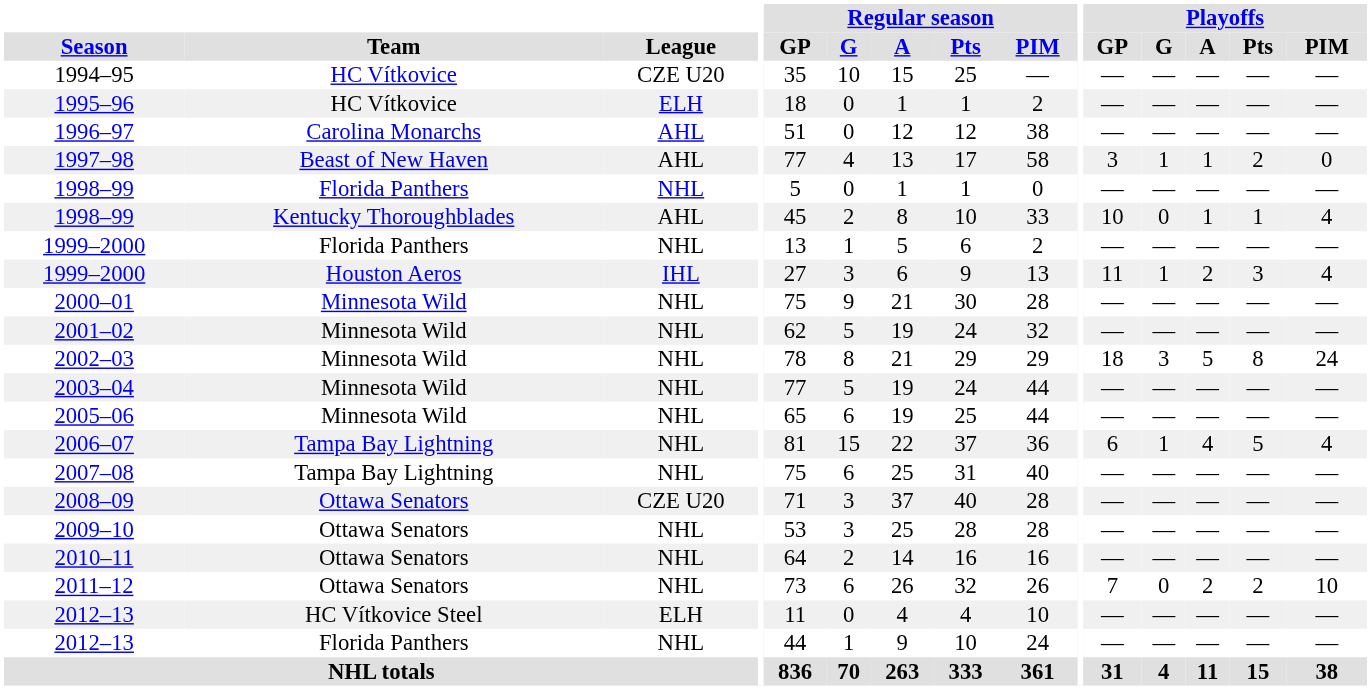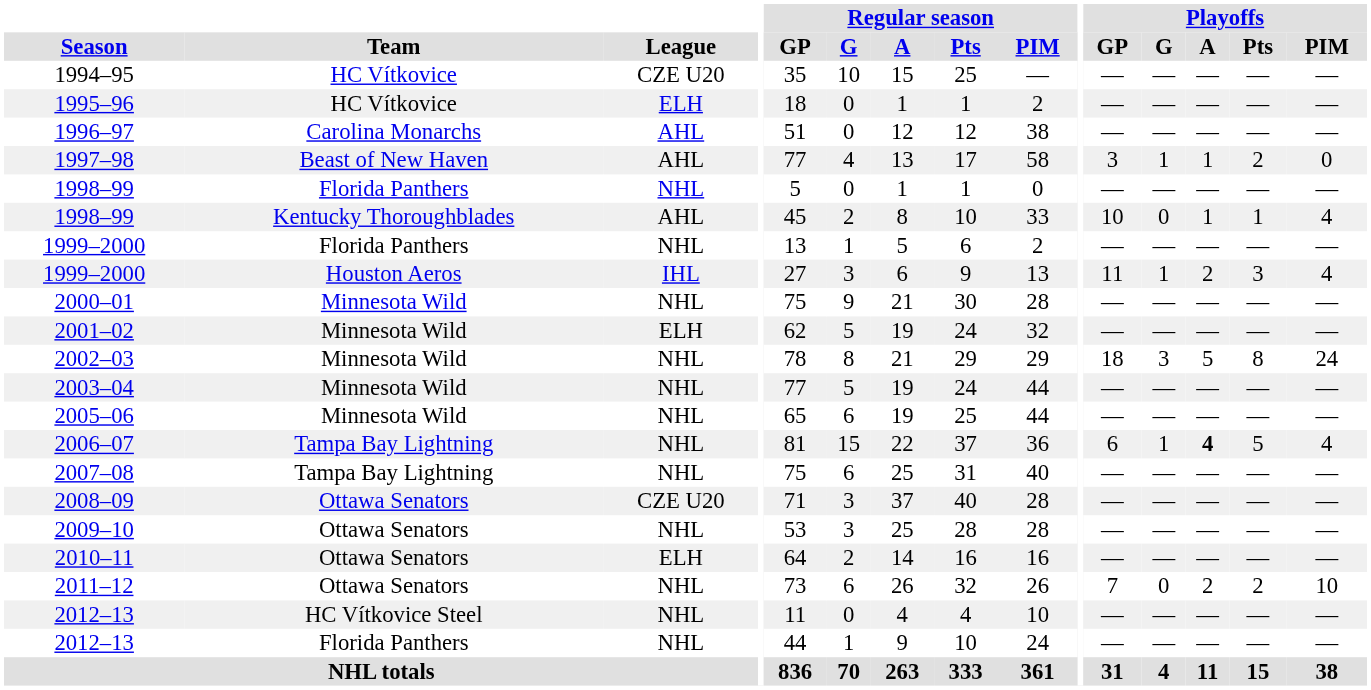 <table border="0" cellpadding="1" cellspacing="0" style="text-align:center; width:60em">
 <tr bgcolor="#e0e0e0">
 <th colspan="3" bgcolor="#ffffff"></th>
 <th rowspan="99" bgcolor="#ffffff"></th>
 <th colspan="5"><a href='#'>Regular season</a></th>
 <th rowspan="99" bgcolor="#ffffff"></th>
 <th colspan="5"><a href='#'>Playoffs</a></th>
 </tr>
 <tr bgcolor="#e0e0e0">
 <th><a href='#'>Season</a></th>
 <th>Team</th>
 <th>League</th>
 <th>GP</th>
 <th><a href='#'>G</a></th>
 <th><a href='#'>A</a></th>
 <th><a href='#'>Pts</a></th>
 <th><a href='#'>PIM</a></th>
 <th>GP</th>
 <th>G</th>
 <th>A</th>
 <th>Pts</th>
 <th>PIM</th>
 </tr>
 <tr>
 <td>1994–95</td>
 <td><a href='#'>HC Vítkovice</a></td>
 <td>CZE U20</td>
 <td>35</td>
 <td>10</td>
 <td>15</td>
 <td>25</td>
 <td>—</td>
 <td>—</td>
 <td>—</td>
 <td>—</td>
 <td>—</td>
 <td>—</td>
 </tr>
 <tr bgcolor="#f0f0f0">
 <td><a href='#'>1995–96</a></td>
 <td>HC Vítkovice</td>
 <td><a href='#'>ELH</a></td>
 <td>18</td>
 <td>0</td>
 <td>1</td>
 <td>1</td>
 <td>2</td>
 <td>—</td>
 <td>—</td>
 <td>—</td>
 <td>—</td>
 <td>—</td>
 </tr>
 <tr>
 <td><a href='#'>1996–97</a></td>
 <td><a href='#'>Carolina Monarchs</a></td>
 <td><a href='#'>AHL</a></td>
 <td>51</td>
 <td>0</td>
 <td>12</td>
 <td>12</td>
 <td>38</td>
 <td>—</td>
 <td>—</td>
 <td>—</td>
 <td>—</td>
 <td>—</td>
 </tr>
 <tr bgcolor="#f0f0f0">
 <td><a href='#'>1997–98</a></td>
 <td><a href='#'>Beast of New Haven</a></td>
 <td>AHL</td>
 <td>77</td>
 <td>4</td>
 <td>13</td>
 <td>17</td>
 <td>58</td>
 <td>3</td>
 <td>1</td>
 <td>1</td>
 <td>2</td>
 <td>0</td>
 </tr>
 <tr>
 <td><a href='#'>1998–99</a></td>
 <td><a href='#'>Florida Panthers</a></td>
 <td><a href='#'>NHL</a></td>
 <td>5</td>
 <td>0</td>
 <td>1</td>
 <td>1</td>
 <td>0</td>
 <td>—</td>
 <td>—</td>
 <td>—</td>
 <td>—</td>
 <td>—</td>
 </tr>
 <tr bgcolor="#f0f0f0">
 <td><a href='#'>1998–99</a></td>
 <td><a href='#'>Kentucky Thoroughblades</a></td>
 <td>AHL</td>
 <td>45</td>
 <td>2</td>
 <td>8</td>
 <td>10</td>
 <td>33</td>
 <td>10</td>
 <td>0</td>
 <td>1</td>
 <td>1</td>
 <td>4</td>
 </tr>
 <tr>
 <td><a href='#'>1999–2000</a></td>
 <td>Florida Panthers</td>
 <td>NHL</td>
 <td>13</td>
 <td>1</td>
 <td>5</td>
 <td>6</td>
 <td>2</td>
 <td>—</td>
 <td>—</td>
 <td>—</td>
 <td>—</td>
 <td>—</td>
 </tr>
 <tr bgcolor="#f0f0f0">
 <td><a href='#'>1999–2000</a></td>
 <td><a href='#'>Houston Aeros</a></td>
 <td><a href='#'>IHL</a></td>
 <td>27</td>
 <td>3</td>
 <td>6</td>
 <td>9</td>
 <td>13</td>
 <td>11</td>
 <td>1</td>
 <td>2</td>
 <td>3</td>
 <td>4</td>
 </tr>
 <tr>
 <td><a href='#'>2000–01</a></td>
 <td><a href='#'>Minnesota Wild</a></td>
 <td>NHL</td>
 <td>75</td>
 <td>9</td>
 <td>21</td>
 <td>30</td>
 <td>28</td>
 <td>—</td>
 <td>—</td>
 <td>—</td>
 <td>—</td>
 <td>—</td>
 </tr>
 <tr bgcolor="#f0f0f0">
 <td><a href='#'>2001–02</a></td>
 <td>Minnesota Wild</td>
-<td>NHL</td>
+<td>ELH</td>
 <td>62</td>
 <td>5</td>
 <td>19</td>
 <td>24</td>
 <td>32</td>
 <td>—</td>
 <td>—</td>
 <td>—</td>
 <td>—</td>
 <td>—</td>
 </tr>
 <tr>
 <td><a href='#'>2002–03</a></td>
 <td>Minnesota Wild</td>
 <td>NHL</td>
 <td>78</td>
 <td>8</td>
 <td>21</td>
 <td>29</td>
 <td>29</td>
 <td>18</td>
 <td>3</td>
 <td>5</td>
 <td>8</td>
 <td>24</td>
 </tr>
 <tr bgcolor="#f0f0f0">
 <td><a href='#'>2003–04</a></td>
 <td>Minnesota Wild</td>
 <td>NHL</td>
 <td>77</td>
 <td>5</td>
 <td>19</td>
 <td>24</td>
 <td>44</td>
 <td>—</td>
 <td>—</td>
 <td>—</td>
 <td>—</td>
 <td>—</td>
 </tr>
 <tr>
 <td><a href='#'>2005–06</a></td>
 <td>Minnesota Wild</td>
 <td>NHL</td>
 <td>65</td>
 <td>6</td>
 <td>19</td>
 <td>25</td>
 <td>44</td>
 <td>—</td>
 <td>—</td>
 <td>—</td>
 <td>—</td>
 <td>—</td>
 </tr>
 <tr bgcolor="#f0f0f0">
 <td><a href='#'>2006–07</a></td>
 <td><a href='#'>Tampa Bay Lightning</a></td>
 <td>NHL</td>
 <td>81</td>
 <td>15</td>
 <td>22</td>
 <td>37</td>
 <td>36</td>
 <td>6</td>
 <td>1</td>
-<td>4</td>
+<td><strong>4</strong></td>
 <td>5</td>
 <td>4</td>
 </tr>
 <tr>
 <td><a href='#'>2007–08</a></td>
 <td>Tampa Bay Lightning</td>
 <td>NHL</td>
 <td>75</td>
 <td>6</td>
 <td>25</td>
 <td>31</td>
 <td>40</td>
 <td>—</td>
 <td>—</td>
 <td>—</td>
 <td>—</td>
 <td>—</td>
 </tr>
 <tr bgcolor="#f0f0f0">
 <td><a href='#'>2008–09</a></td>
 <td><a href='#'>Ottawa Senators</a></td>
 <td>CZE U20</td>
 <td>71</td>
 <td>3</td>
 <td>37</td>
 <td>40</td>
 <td>28</td>
 <td>—</td>
 <td>—</td>
 <td>—</td>
 <td>—</td>
 <td>—</td>
 </tr>
 <tr>
 <td><a href='#'>2009–10</a></td>
 <td>Ottawa Senators</td>
 <td>NHL</td>
 <td>53</td>
 <td>3</td>
 <td>25</td>
 <td>28</td>
 <td>28</td>
 <td>—</td>
 <td>—</td>
 <td>—</td>
 <td>—</td>
 <td>—</td>
 </tr>
 <tr bgcolor="#f0f0f0">
 <td><a href='#'>2010–11</a></td>
 <td>Ottawa Senators</td>
-<td>NHL</td>
+<td>ELH</td>
 <td>64</td>
 <td>2</td>
 <td>14</td>
 <td>16</td>
 <td>16</td>
 <td>—</td>
 <td>—</td>
 <td>—</td>
 <td>—</td>
 <td>—</td>
 </tr>
 <tr>
 <td><a href='#'>2011–12</a></td>
 <td>Ottawa Senators</td>
 <td>NHL</td>
 <td>73</td>
 <td>6</td>
 <td>26</td>
 <td>32</td>
 <td>26</td>
 <td>7</td>
 <td>0</td>
 <td>2</td>
 <td>2</td>
 <td>10</td>
 </tr>
 <tr bgcolor="#f0f0f0">
 <td><a href='#'>2012–13</a></td>
 <td>HC Vítkovice Steel</td>
-<td>ELH</td>
+<td>NHL</td>
 <td>11</td>
 <td>0</td>
 <td>4</td>
 <td>4</td>
 <td>10</td>
 <td>—</td>
 <td>—</td>
 <td>—</td>
 <td>—</td>
 <td>—</td>
 </tr>
 <tr>
 <td><a href='#'>2012–13</a></td>
 <td>Florida Panthers</td>
 <td>NHL</td>
 <td>44</td>
 <td>1</td>
 <td>9</td>
 <td>10</td>
 <td>24</td>
 <td>—</td>
 <td>—</td>
 <td>—</td>
 <td>—</td>
 <td>—</td>
 </tr>
 <tr bgcolor="#e0e0e0">
 <th colspan="3">NHL totals</th>
 <th>836</th>
 <th>70</th>
 <th>263</th>
 <th>333</th>
 <th>361</th>
 <th>31</th>
 <th>4</th>
 <th>11</th>
 <th>15</th>
 <th>38</th>
 </tr>
 </table>
